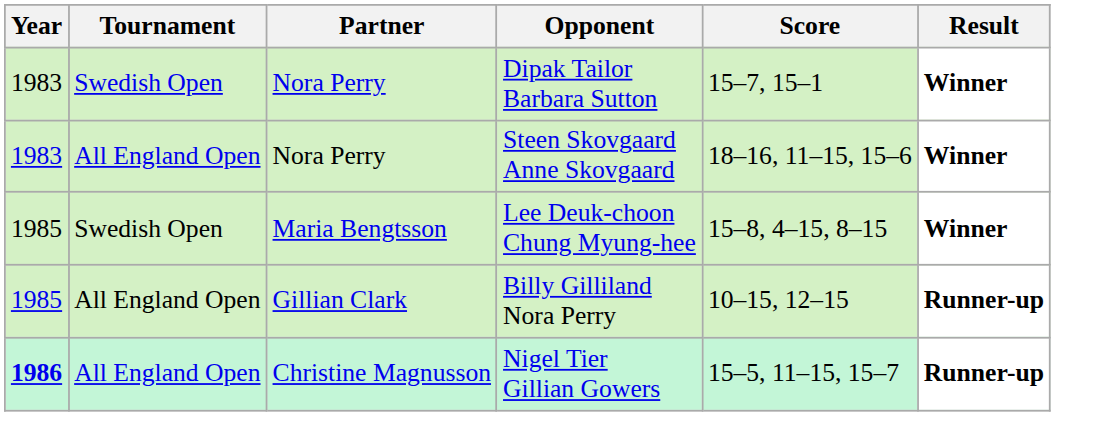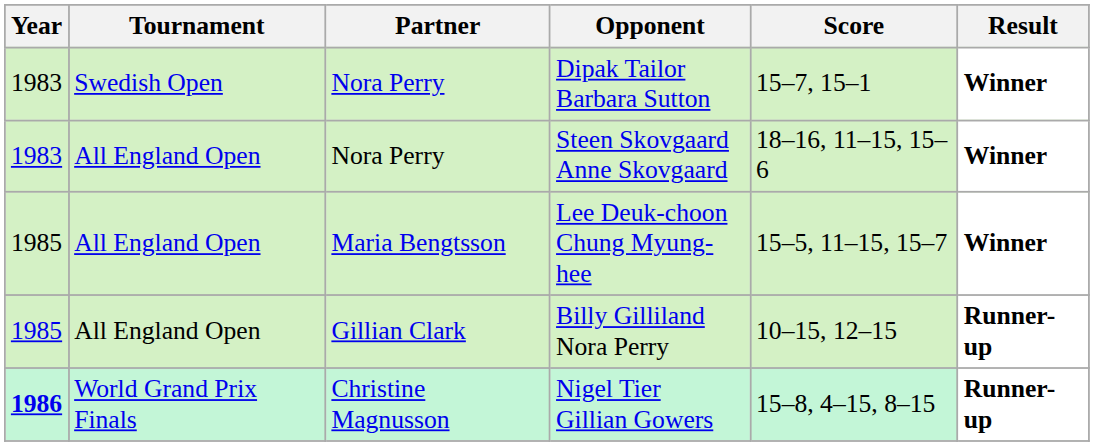 <table class="sortable wikitable" style="font-size: 90%;">
 <tr>
 <th>Year</th>
 <th>Tournament</th>
 <th>Partner</th>
 <th>Opponent</th>
 <th>Score</th>
 <th>Result</th>
 </tr>
 <tr style="background:#D4F1C5">
 <td align="center">1983</td>
 <td align="left"><a href='#'>Swedish Open</a></td>
 <td align="left"> <a href='#'>Nora Perry</a></td>
 <td align="left"> <a href='#'>Dipak Tailor</a><br> <a href='#'>Barbara Sutton</a></td>
 <td align="left">15–7, 15–1</td>
 <td style="text-align:left; background:white"> <strong>Winner</strong></td>
 </tr>
 <tr style="background:#D4F1C5">
 <td align="center"><a href='#'>1983</a></td>
 <td align="left"><a href='#'>All England Open</a></td>
 <td align="left"> Nora Perry</td>
 <td align="left"> <a href='#'>Steen Skovgaard</a><br> <a href='#'>Anne Skovgaard</a></td>
 <td align="left">18–16, 11–15, 15–6</td>
 <td style="text-align:left; background:white"> <strong>Winner</strong></td>
 </tr>
 <tr style="background:#D4F1C5">
 <td align="center">1985</td>
-<td align="left">Swedish Open</td>
+<td align="left"><a href='#'>All England Open</a></td>
 <td align="left"> <a href='#'>Maria Bengtsson</a></td>
 <td align="left"> <a href='#'>Lee Deuk-choon</a><br> <a href='#'>Chung Myung-hee</a></td>
-<td align="left">15–8, 4–15, 8–15</td>
+<td align="left">15–5, 11–15, 15–7</td>
 <td style="text-align:left; background:white"> <strong>Winner</strong></td>
 </tr>
 <tr style="background:#D4F1C5">
 <td align="center"><a href='#'>1985</a></td>
 <td align="left">All England Open</td>
 <td align="left"> <a href='#'>Gillian Clark</a></td>
 <td align="left"> <a href='#'>Billy Gilliland</a><br> Nora Perry</td>
 <td align="left">10–15, 12–15</td>
 <td style="text-align:left; background:white"> <strong>Runner-up</strong></td>
 </tr>
 <tr style="background:#C3F6D7">
 <td align="center"><strong><a href='#'>1986</a></strong></td>
-<td align="left"><a href='#'>All England Open</a></td>
+<td align="left"><a href='#'>World Grand Prix Finals</a></td>
 <td align="left"> <a href='#'>Christine Magnusson</a></td>
 <td align="left"> <a href='#'>Nigel Tier</a><br> <a href='#'>Gillian Gowers</a></td>
-<td align="left">15–5, 11–15, 15–7</td>
+<td align="left">15–8, 4–15, 8–15</td>
 <td style="text-align:left; background:white"> <strong>Runner-up</strong></td>
 </tr>
 </table>
